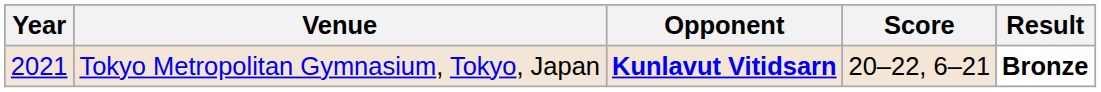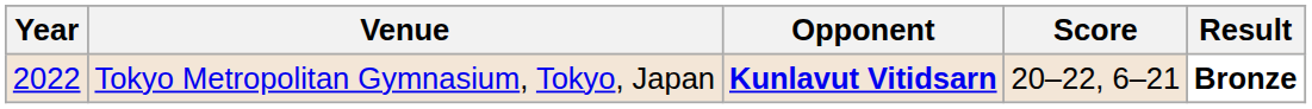 <table class="sortable wikitable" style="font-size: 90%;">
 <tr>
 <th>Year</th>
 <th>Venue</th>
 <th>Opponent</th>
 <th>Score</th>
 <th>Result</th>
 </tr>
 <tr style="background:#F3E6D7">
-<td align="center"><a href='#'>2021</a></td>
+<td align="center"><a href='#'>2022</a></td>
 <td align="left"><a href='#'>Tokyo Metropolitan Gymnasium</a>, <a href='#'>Tokyo</a>, Japan</td>
 <td align="left"><strong> <a href='#'>Kunlavut Vitidsarn</a></strong></td>
 <td align="left">20–22, 6–21</td>
 <td style="text-align:left; background:white"> <strong>Bronze</strong></td>
 </tr>
 </table>
